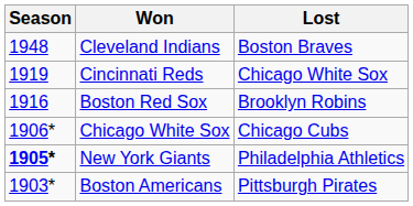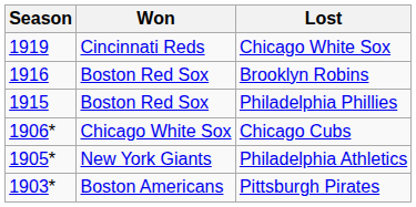 <table class="wikitable">
 <tr>
 <th>Season</th>
 <th>Won</th>
 <th>Lost</th>
-</tr>
-<tr>
-<td><a href='#'>1948</a></td>
-<td><a href='#'>Cleveland Indians</a></td>
-<td><a href='#'>Boston Braves</a></td>
 </tr>
 <tr>
 <td><a href='#'>1919</a></td>
 <td><a href='#'>Cincinnati Reds</a></td>
 <td><a href='#'>Chicago White Sox</a></td>
 </tr>
 <tr>
 <td><a href='#'>1916</a></td>
 <td><a href='#'>Boston Red Sox</a></td>
 <td><a href='#'>Brooklyn Robins</a></td>
 </tr>
 <tr>
+<td><a href='#'>1915</a></td>
+<td><a href='#'>Boston Red Sox</a></td>
+<td><a href='#'>Philadelphia Phillies</a></td>
+</tr>
+<tr>
 <td><a href='#'>1906</a>*</td>
 <td><a href='#'>Chicago White Sox</a></td>
 <td><a href='#'>Chicago Cubs</a></td>
 </tr>
 <tr>
-<td><strong><a href='#'>1905</a>*</strong></td>
+<td><a href='#'>1905</a>*</td>
 <td><a href='#'>New York Giants</a></td>
 <td><a href='#'>Philadelphia Athletics</a></td>
 </tr>
 <tr>
 <td><a href='#'>1903</a>*</td>
 <td><a href='#'>Boston Americans</a></td>
 <td><a href='#'>Pittsburgh Pirates</a></td>
 </tr>
 </table>
